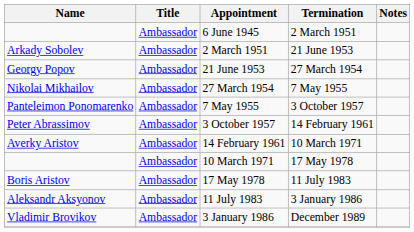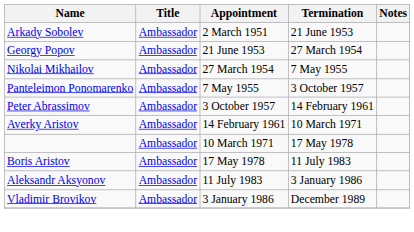 <table class="wikitable">
 <tr valign="middle">
 <th>Name</th>
 <th>Title</th>
 <th>Appointment</th>
 <th>Termination</th>
 <th>Notes</th>
-</tr>
-<tr>
-<td></td>
-<td><a href='#'>Ambassador</a></td>
-<td>6 June 1945</td>
-<td>2 March 1951</td>
-<td></td>
 </tr>
 <tr>
 <td><a href='#'>Arkady Sobolev</a></td>
 <td><a href='#'>Ambassador</a></td>
 <td>2 March 1951</td>
 <td>21 June 1953</td>
 <td></td>
 </tr>
 <tr>
 <td><a href='#'>Georgy Popov</a></td>
 <td><a href='#'>Ambassador</a></td>
 <td>21 June 1953</td>
 <td>27 March 1954</td>
 <td></td>
 </tr>
 <tr>
 <td><a href='#'>Nikolai Mikhailov</a></td>
 <td><a href='#'>Ambassador</a></td>
 <td>27 March 1954</td>
 <td>7 May 1955</td>
 <td></td>
 </tr>
 <tr>
 <td><a href='#'>Panteleimon Ponomarenko</a></td>
 <td><a href='#'>Ambassador</a></td>
 <td>7 May 1955</td>
 <td>3 October 1957</td>
 <td></td>
 </tr>
 <tr>
 <td><a href='#'>Peter Abrassimov</a></td>
 <td><a href='#'>Ambassador</a></td>
 <td>3 October 1957</td>
 <td>14 February 1961</td>
 <td></td>
 </tr>
 <tr>
 <td><a href='#'>Averky Aristov</a></td>
 <td><a href='#'>Ambassador</a></td>
 <td>14 February 1961</td>
 <td>10 March 1971</td>
 <td></td>
 </tr>
 <tr>
 <td></td>
 <td><a href='#'>Ambassador</a></td>
 <td>10 March 1971</td>
 <td>17 May 1978</td>
 <td></td>
 </tr>
 <tr>
 <td><a href='#'>Boris Aristov</a></td>
 <td><a href='#'>Ambassador</a></td>
 <td>17 May 1978</td>
 <td>11 July 1983</td>
 <td></td>
 </tr>
 <tr>
 <td><a href='#'>Aleksandr Aksyonov</a></td>
 <td><a href='#'>Ambassador</a></td>
 <td>11 July 1983</td>
 <td>3 January 1986</td>
 <td></td>
 </tr>
 <tr>
 <td><a href='#'>Vladimir Brovikov</a></td>
 <td><a href='#'>Ambassador</a></td>
 <td>3 January 1986</td>
 <td>December 1989</td>
 <td></td>
 </tr>
 <tr>
 </tr>
 </table>
